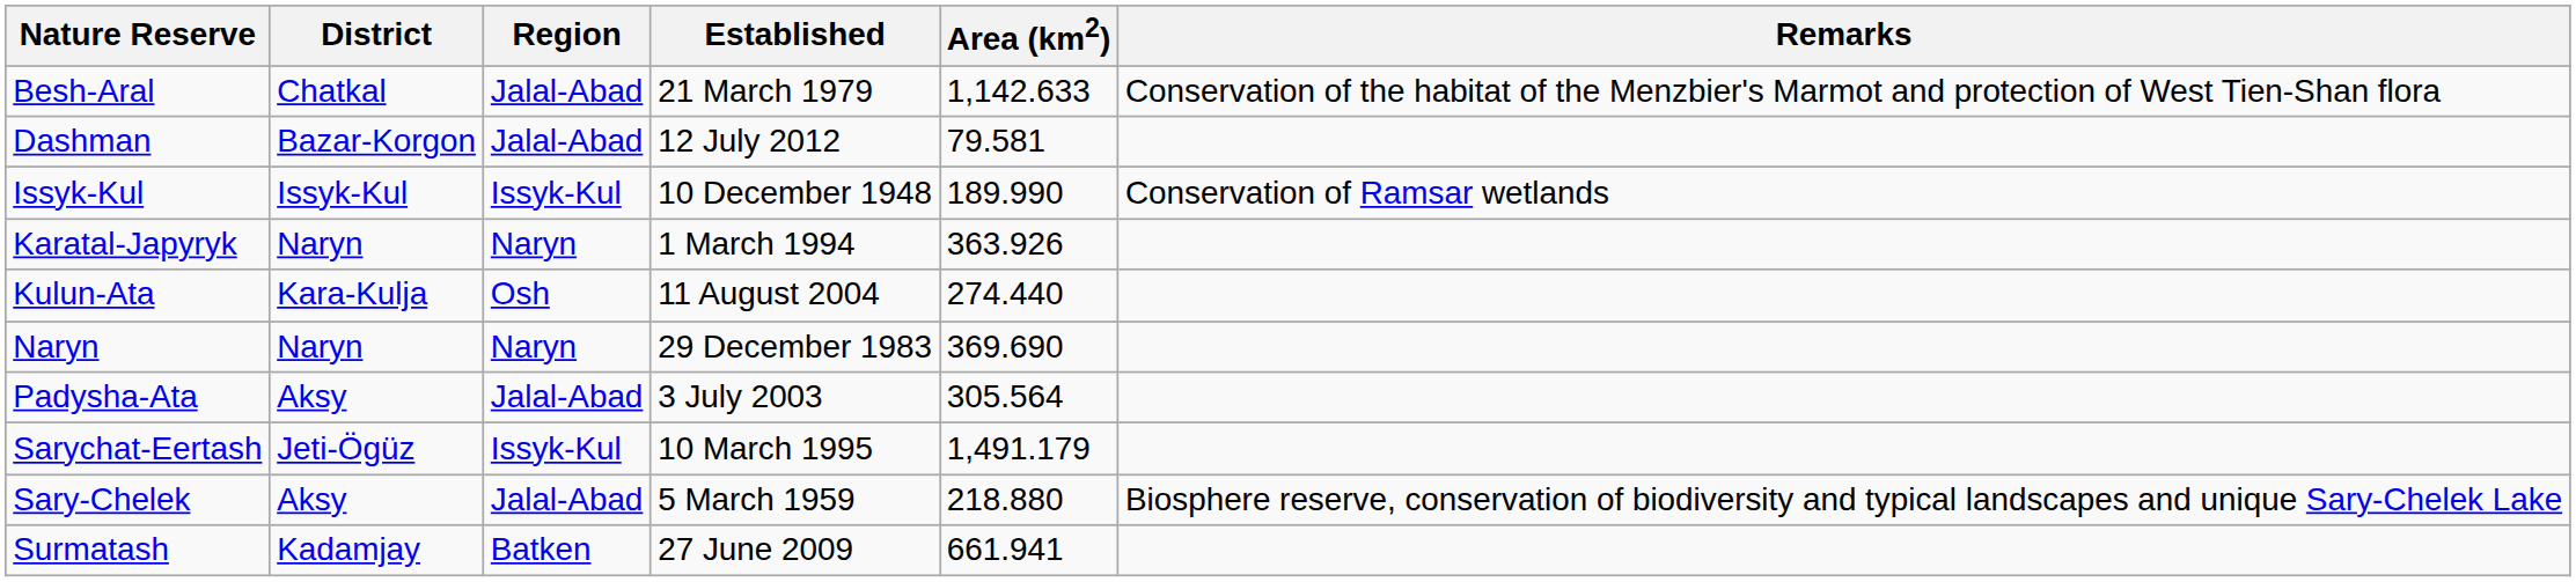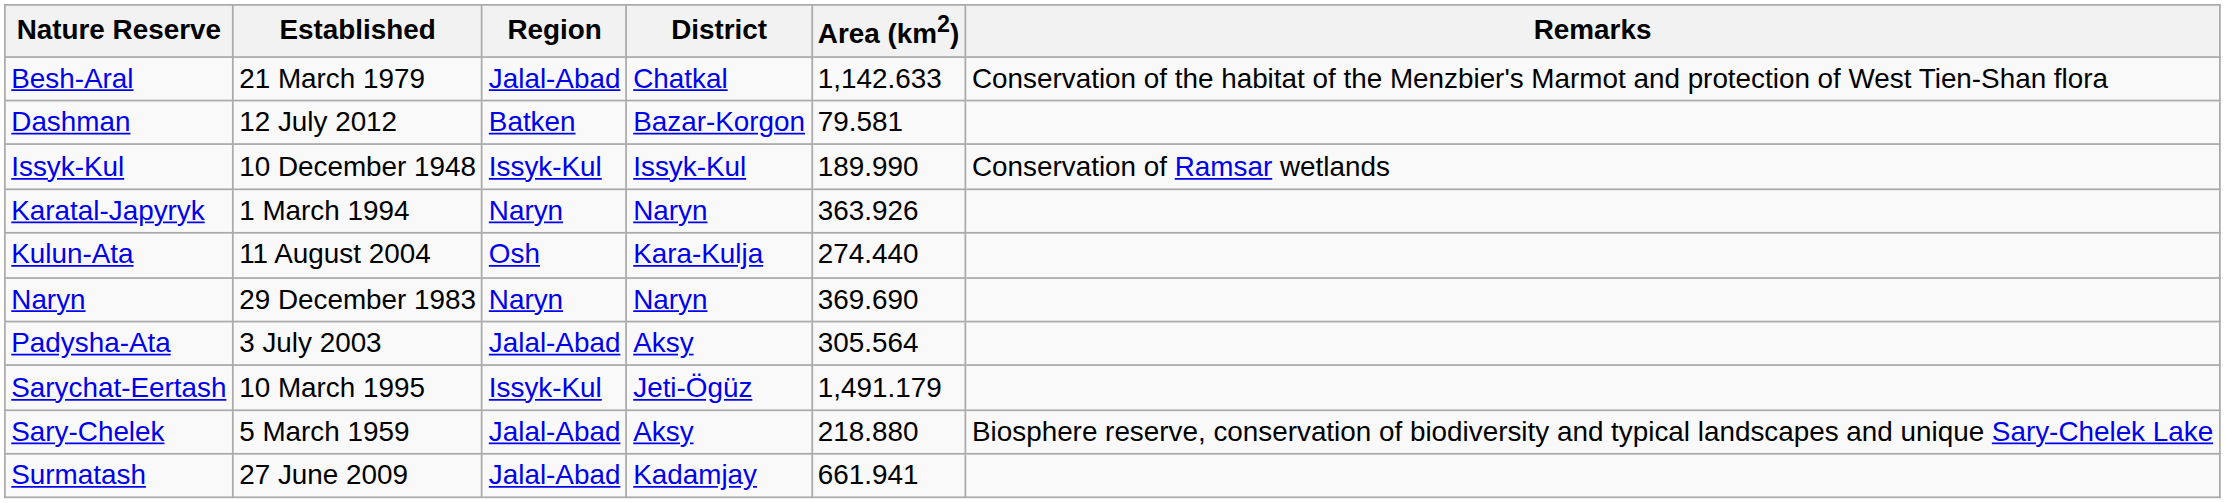 <table class="wikitable sortable">
 <tr>
 <th>Nature Reserve</th>
+<th>Established</th>
+<th>Region</th>
 <th>District</th>
-<th>Region</th>
-<th>Established</th>
 <th>Area (km<sup>2</sup>)</th>
 <th>Remarks</th>
 </tr>
 <tr>
 <td><a href='#'>Besh-Aral</a></td>
+<td>21 March 1979</td>
+<td><a href='#'>Jalal-Abad</a></td>
 <td><a href='#'>Chatkal</a></td>
-<td><a href='#'>Jalal-Abad</a></td>
-<td>21 March 1979</td>
 <td>1,142.633</td>
 <td>Conservation of the habitat of the Menzbier's Marmot and protection of West Tien-Shan flora</td>
 </tr>
 <tr>
 <td><a href='#'>Dashman</a></td>
+<td>12 July 2012</td>
+<td><a href='#'>Batken</a></td>
 <td><a href='#'>Bazar-Korgon</a></td>
-<td><a href='#'>Jalal-Abad</a></td>
-<td>12 July 2012</td>
 <td>79.581</td>
 <td></td>
 </tr>
 <tr>
 <td><a href='#'>Issyk-Kul</a></td>
+<td>10 December 1948</td>
 <td><a href='#'>Issyk-Kul</a></td>
 <td><a href='#'>Issyk-Kul</a></td>
-<td>10 December 1948</td>
 <td>189.990</td>
 <td>Conservation of <a href='#'>Ramsar</a> wetlands</td>
 </tr>
 <tr>
 <td><a href='#'>Karatal-Japyryk</a></td>
+<td>1 March 1994</td>
 <td><a href='#'>Naryn</a></td>
 <td><a href='#'>Naryn</a></td>
-<td>1 March 1994</td>
 <td>363.926</td>
 <td></td>
 </tr>
 <tr>
 <td><a href='#'>Kulun-Ata</a></td>
+<td>11 August 2004</td>
+<td><a href='#'>Osh</a></td>
 <td><a href='#'>Kara-Kulja</a></td>
-<td><a href='#'>Osh</a></td>
-<td>11 August 2004</td>
 <td>274.440</td>
 <td></td>
 </tr>
 <tr>
 <td><a href='#'>Naryn</a></td>
+<td>29 December 1983</td>
 <td><a href='#'>Naryn</a></td>
 <td><a href='#'>Naryn</a></td>
-<td>29 December 1983</td>
 <td>369.690</td>
 <td></td>
 </tr>
 <tr>
 <td><a href='#'>Padysha-Ata</a></td>
+<td>3 July 2003</td>
+<td><a href='#'>Jalal-Abad</a></td>
 <td><a href='#'>Aksy</a></td>
-<td><a href='#'>Jalal-Abad</a></td>
-<td>3 July 2003</td>
 <td>305.564</td>
 <td></td>
 </tr>
 <tr>
 <td><a href='#'>Sarychat-Eertash</a></td>
+<td>10 March 1995</td>
+<td><a href='#'>Issyk-Kul</a></td>
 <td><a href='#'>Jeti-Ögüz</a></td>
-<td><a href='#'>Issyk-Kul</a></td>
-<td>10 March 1995</td>
 <td>1,491.179</td>
 <td></td>
 </tr>
 <tr>
 <td><a href='#'>Sary-Chelek</a></td>
+<td>5 March 1959</td>
+<td><a href='#'>Jalal-Abad</a></td>
 <td><a href='#'>Aksy</a></td>
-<td><a href='#'>Jalal-Abad</a></td>
-<td>5 March 1959</td>
 <td>218.880</td>
 <td>Biosphere reserve, conservation of biodiversity and typical landscapes and unique <a href='#'>Sary-Chelek Lake</a></td>
 </tr>
 <tr>
 <td><a href='#'>Surmatash</a></td>
+<td>27 June 2009</td>
+<td><a href='#'>Jalal-Abad</a></td>
 <td><a href='#'>Kadamjay</a></td>
-<td><a href='#'>Batken</a></td>
-<td>27 June 2009</td>
 <td>661.941</td>
 <td></td>
 </tr>
 </table>
